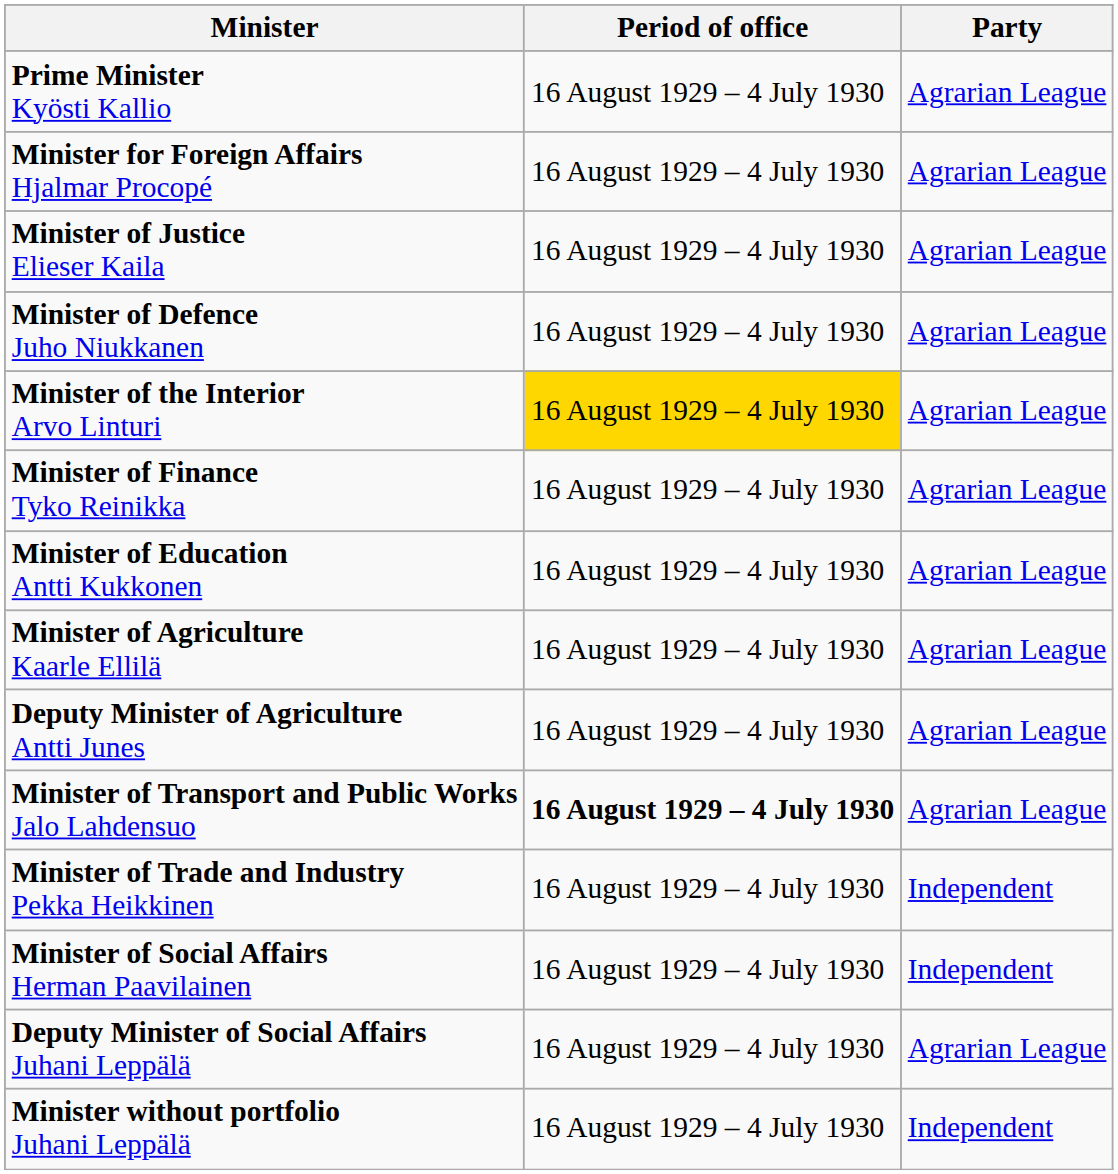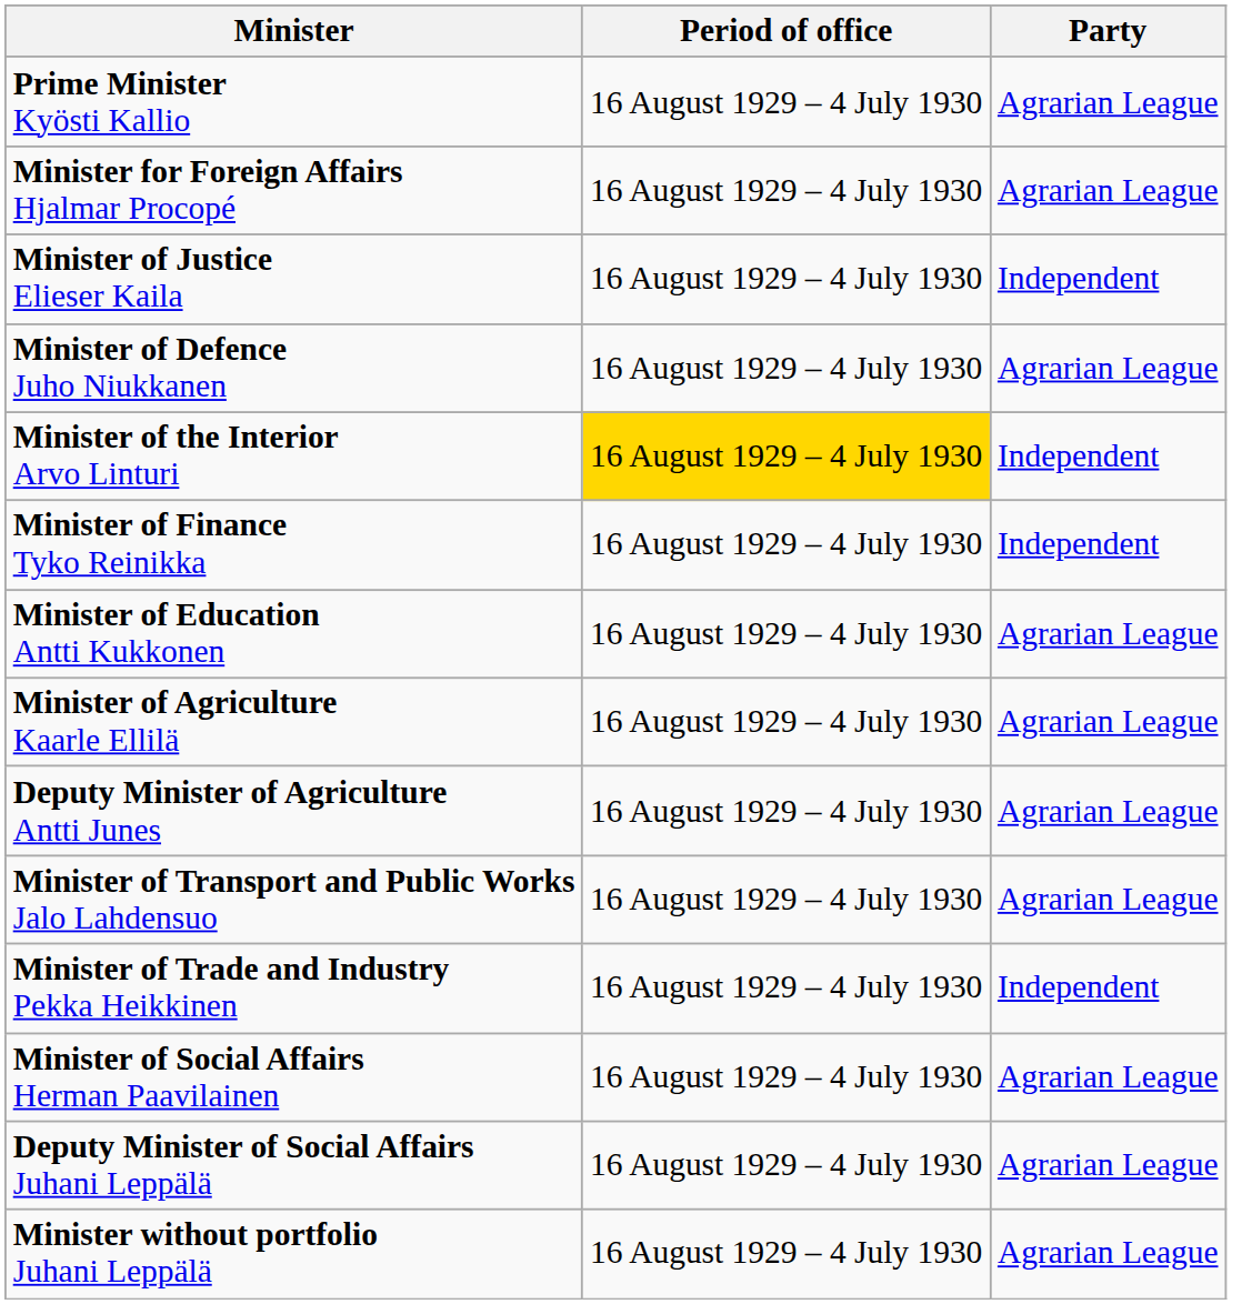 <table class="wikitable">
 <tr>
 <th>Minister</th>
 <th>Period of office</th>
 <th>Party</th>
 </tr>
 <tr>
 <td><strong>Prime Minister</strong><br><a href='#'>Kyösti Kallio</a></td>
 <td>16 August 1929 – 4 July 1930</td>
 <td><a href='#'>Agrarian League</a></td>
 </tr>
 <tr>
 <td><strong>Minister for Foreign Affairs </strong><br><a href='#'>Hjalmar Procopé</a></td>
 <td>16 August 1929 – 4 July 1930</td>
 <td><a href='#'>Agrarian League</a></td>
 </tr>
 <tr>
 <td><strong>Minister of Justice</strong><br><a href='#'>Elieser Kaila</a></td>
 <td>16 August 1929 – 4 July 1930</td>
-<td><a href='#'>Agrarian League</a></td>
+<td><a href='#'> Independent</a></td>
 </tr>
 <tr>
 <td><strong>Minister of Defence</strong><br><a href='#'>Juho Niukkanen</a></td>
 <td>16 August 1929 – 4 July 1930</td>
 <td><a href='#'>Agrarian League</a></td>
 </tr>
 <tr>
 <td><strong>Minister of the Interior</strong><br><a href='#'>Arvo Linturi</a></td>
 <td style="background: gold;">16 August 1929 – 4 July 1930</td>
-<td><a href='#'>Agrarian League</a></td>
+<td><a href='#'> Independent</a></td>
 </tr>
 <tr>
 <td><strong>Minister of Finance</strong><br><a href='#'>Tyko Reinikka</a></td>
 <td>16 August 1929 – 4 July 1930</td>
-<td><a href='#'>Agrarian League</a></td>
+<td><a href='#'> Independent</a></td>
 </tr>
 <tr>
 <td><strong>Minister of Education</strong><br><a href='#'>Antti Kukkonen</a></td>
 <td>16 August 1929 – 4 July 1930</td>
 <td><a href='#'>Agrarian League</a></td>
 </tr>
 <tr>
 <td><strong>Minister of Agriculture</strong><br><a href='#'>Kaarle Ellilä</a></td>
 <td>16 August 1929 – 4 July 1930</td>
 <td><a href='#'>Agrarian League</a></td>
 </tr>
 <tr>
 <td><strong>Deputy Minister of Agriculture</strong><br><a href='#'>Antti Junes</a></td>
 <td>16 August 1929 – 4 July 1930</td>
 <td><a href='#'>Agrarian League</a></td>
 </tr>
 <tr>
 <td><strong>Minister of Transport and Public Works</strong><br><a href='#'>Jalo Lahdensuo</a></td>
-<td><strong>16 August 1929 – 4 July 1930</strong></td>
+<td>16 August 1929 – 4 July 1930</td>
 <td><a href='#'>Agrarian League</a></td>
 </tr>
 <tr>
 <td><strong>Minister of Trade and Industry</strong><br><a href='#'>Pekka Heikkinen</a></td>
 <td>16 August 1929 – 4 July 1930</td>
 <td><a href='#'> Independent</a></td>
 </tr>
 <tr>
 <td><strong>Minister of Social Affairs</strong><br><a href='#'>Herman Paavilainen</a></td>
 <td>16 August 1929 – 4 July 1930</td>
-<td><a href='#'> Independent</a></td>
+<td><a href='#'>Agrarian League</a></td>
 </tr>
 <tr>
 <td><strong>Deputy  Minister of Social Affairs</strong><br><a href='#'>Juhani Leppälä</a></td>
 <td>16 August 1929 – 4 July 1930</td>
 <td><a href='#'>Agrarian League</a></td>
 </tr>
 <tr>
 <td><strong>Minister without portfolio</strong><br><a href='#'>Juhani Leppälä</a></td>
 <td>16 August 1929 – 4 July 1930</td>
-<td><a href='#'> Independent</a></td>
+<td><a href='#'>Agrarian League</a></td>
 </tr>
 </table>
